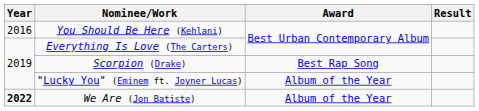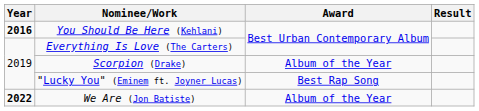 <table class="wikitable plainrowheaders" style="text-align:center;" border="1">
 <tr>
 <th>Year</th>
 <th>Nominee/Work</th>
 <th>Award</th>
 <th>Result</th>
 </tr>
 <tr>
-<td>2016</td>
+<td><strong>2016</strong></td>
 <td><em><a href='#'>You Should Be Here</a></em> <small>(<a href='#'>Kehlani</a>)</small></td>
 <td rowspan="2"><a href='#'>Best Urban Contemporary Album</a></td>
 <td></td>
 </tr>
 <tr>
 <td rowspan="3">2019</td>
 <td><em><a href='#'>Everything Is Love</a></em> <small>(<a href='#'>The Carters</a>)</small></td>
 <td></td>
 </tr>
 <tr>
 <td><em><a href='#'>Scorpion</a></em> <small>(<a href='#'>Drake</a>)</small></td>
-<td><a href='#'>Best Rap Song</a></td>
+<td><a href='#'>Album of the Year</a></td>
 <td></td>
 </tr>
 <tr>
 <td>"<a href='#'>Lucky You</a>" <small>(<a href='#'>Eminem</a> ft. <a href='#'>Joyner Lucas</a>)</small></td>
-<td><a href='#'>Album of the Year</a></td>
+<td><a href='#'>Best Rap Song</a></td>
 <td></td>
 </tr>
 <tr>
 <td><strong>2022</strong></td>
 <td><em>We Are</em> <small>(<a href='#'>Jon Batiste</a>)</small></td>
 <td><a href='#'>Album of the Year</a></td>
 <td></td>
 </tr>
 </table>
